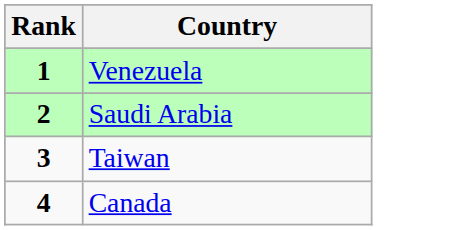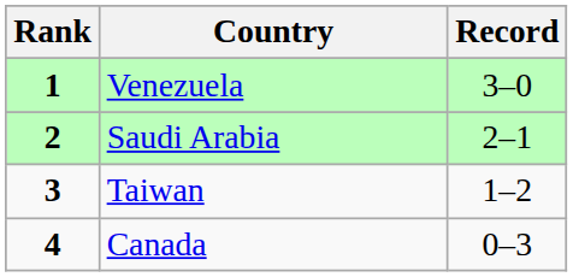 <table class="wikitable">
 <tr>
 <th>Rank</th>
 <th>Country</th>
+<th>Record</th>
 </tr>
 <tr bgcolor="bbffbb">
 <td align=center><strong>1</strong></td>
 <td align="left" width="160"> <a href='#'>Venezuela</a></td>
+<td align=center>3–0</td>
 </tr>
 <tr bgcolor="bbffbb">
 <td align=center><strong>2</strong></td>
 <td align="left" width="120"> <a href='#'>Saudi Arabia</a></td>
+<td align=center>2–1</td>
 </tr>
 <tr>
 <td align=center><strong>3</strong></td>
 <td align="left" width="120"> <a href='#'>Taiwan</a></td>
+<td align=center>1–2</td>
 </tr>
 <tr>
 <td align=center><strong>4</strong></td>
 <td align="left" width="120"> <a href='#'>Canada</a></td>
+<td align=center>0–3</td>
 </tr>
 </table>
